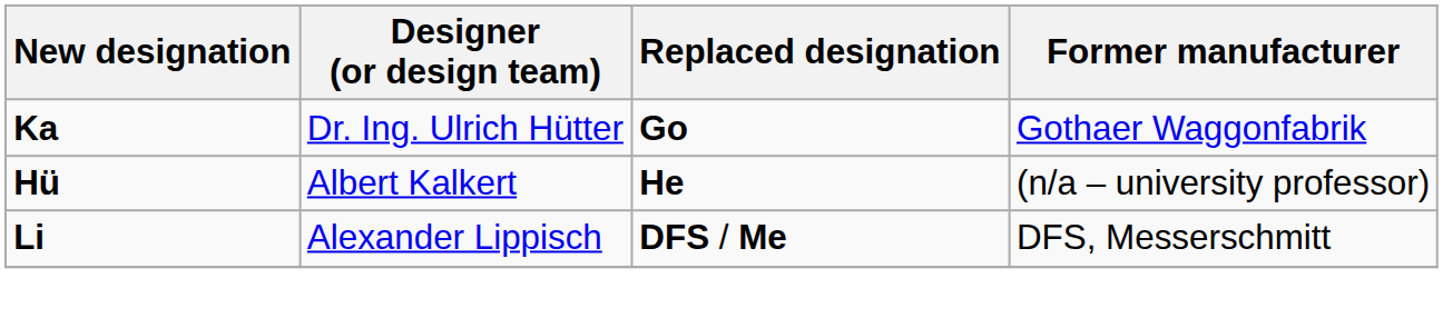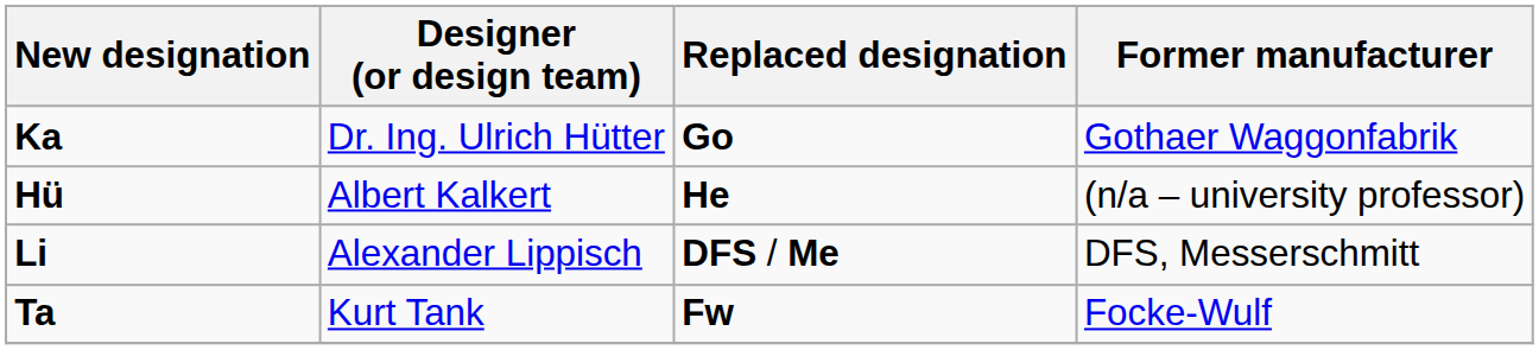 <table class="wikitable">
 <tr>
 <th>New designation</th>
 <th>Designer<br>(or design team)</th>
 <th>Replaced designation</th>
 <th>Former manufacturer</th>
 </tr>
 <tr>
 <td><strong>Ka</strong></td>
 <td><a href='#'>Dr. Ing. Ulrich Hütter</a></td>
 <td><strong>Go</strong></td>
 <td><a href='#'>Gothaer Waggonfabrik</a></td>
 </tr>
 <tr>
 <td><strong>Hü</strong></td>
 <td><a href='#'>Albert Kalkert</a></td>
 <td><strong>He</strong></td>
 <td>(n/a – university professor)</td>
 </tr>
 <tr>
 <td><strong>Li</strong></td>
 <td><a href='#'>Alexander Lippisch</a></td>
 <td><strong>DFS</strong> / <strong>Me</strong></td>
 <td>DFS, Messerschmitt</td>
 </tr>
 <tr>
+<td><strong>Ta</strong></td>
+<td><a href='#'>Kurt Tank</a></td>
+<td><strong>Fw</strong></td>
+<td><a href='#'>Focke-Wulf</a></td>
+</tr>
+<tr>
 </tr>
 </table>
